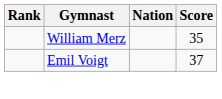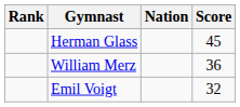 <table class="wikitable sortable" style="text-align:center">
 <tr>
 <th>Rank</th>
 <th>Gymnast</th>
 <th>Nation</th>
 <th>Score</th>
 </tr>
 <tr>
 <td></td>
+<td align=left><a href='#'>Herman Glass</a></td>
+<td align=left></td>
+<td>45</td>
+</tr>
+<tr>
+<td></td>
 <td align=left><a href='#'>William Merz</a></td>
 <td align=left></td>
-<td>35</td>
+<td>36</td>
 </tr>
 <tr>
 <td></td>
 <td align=left><a href='#'>Emil Voigt</a></td>
 <td align=left></td>
-<td>37</td>
+<td>32</td>
 </tr>
 </table>
